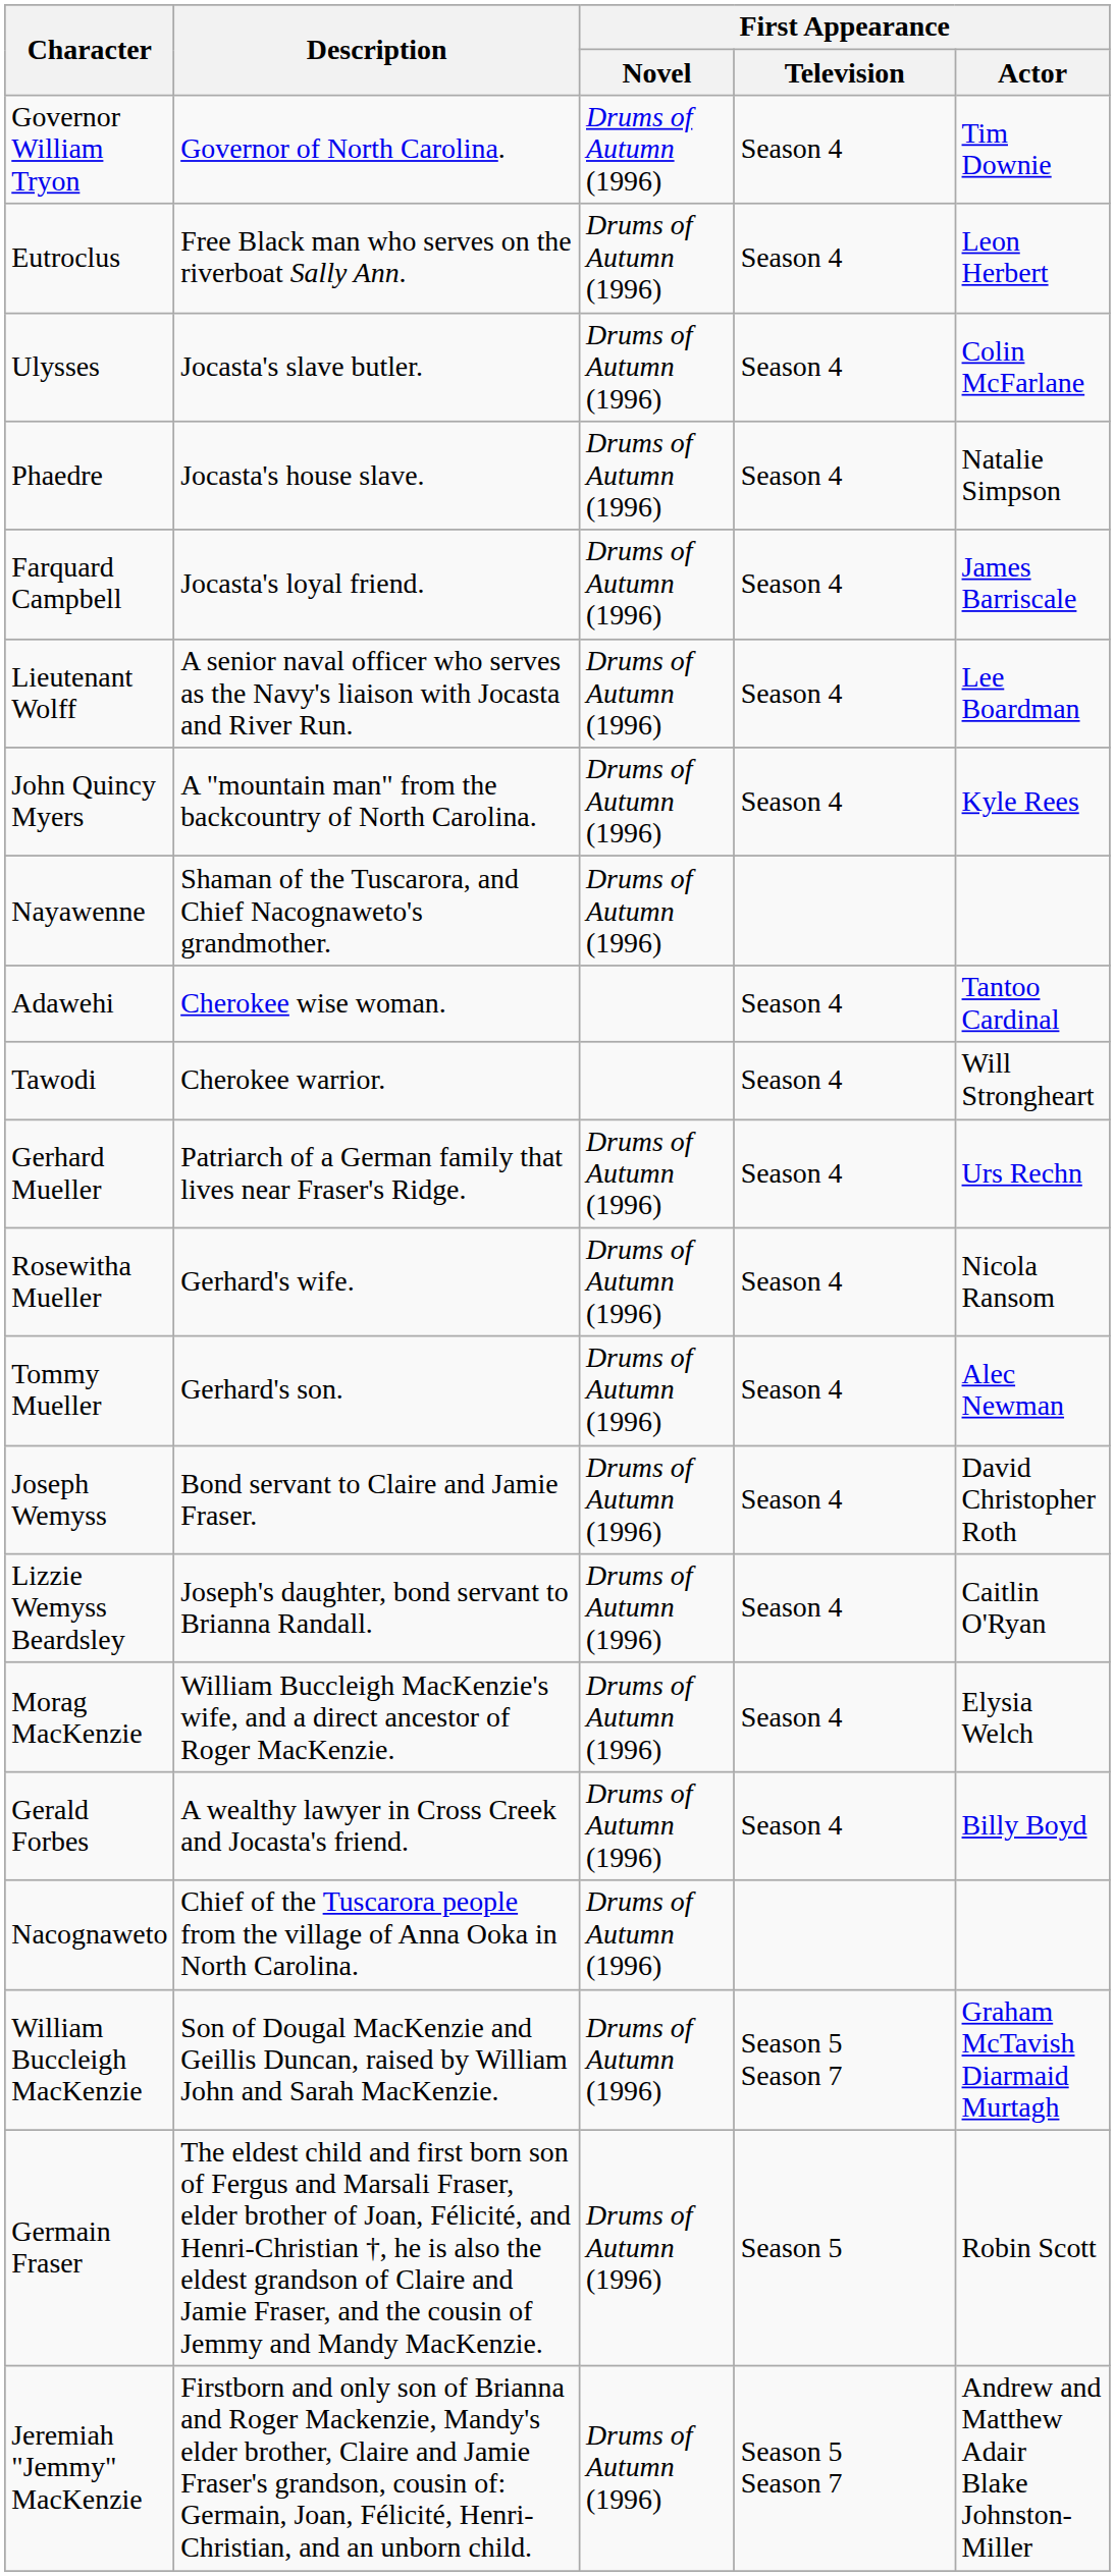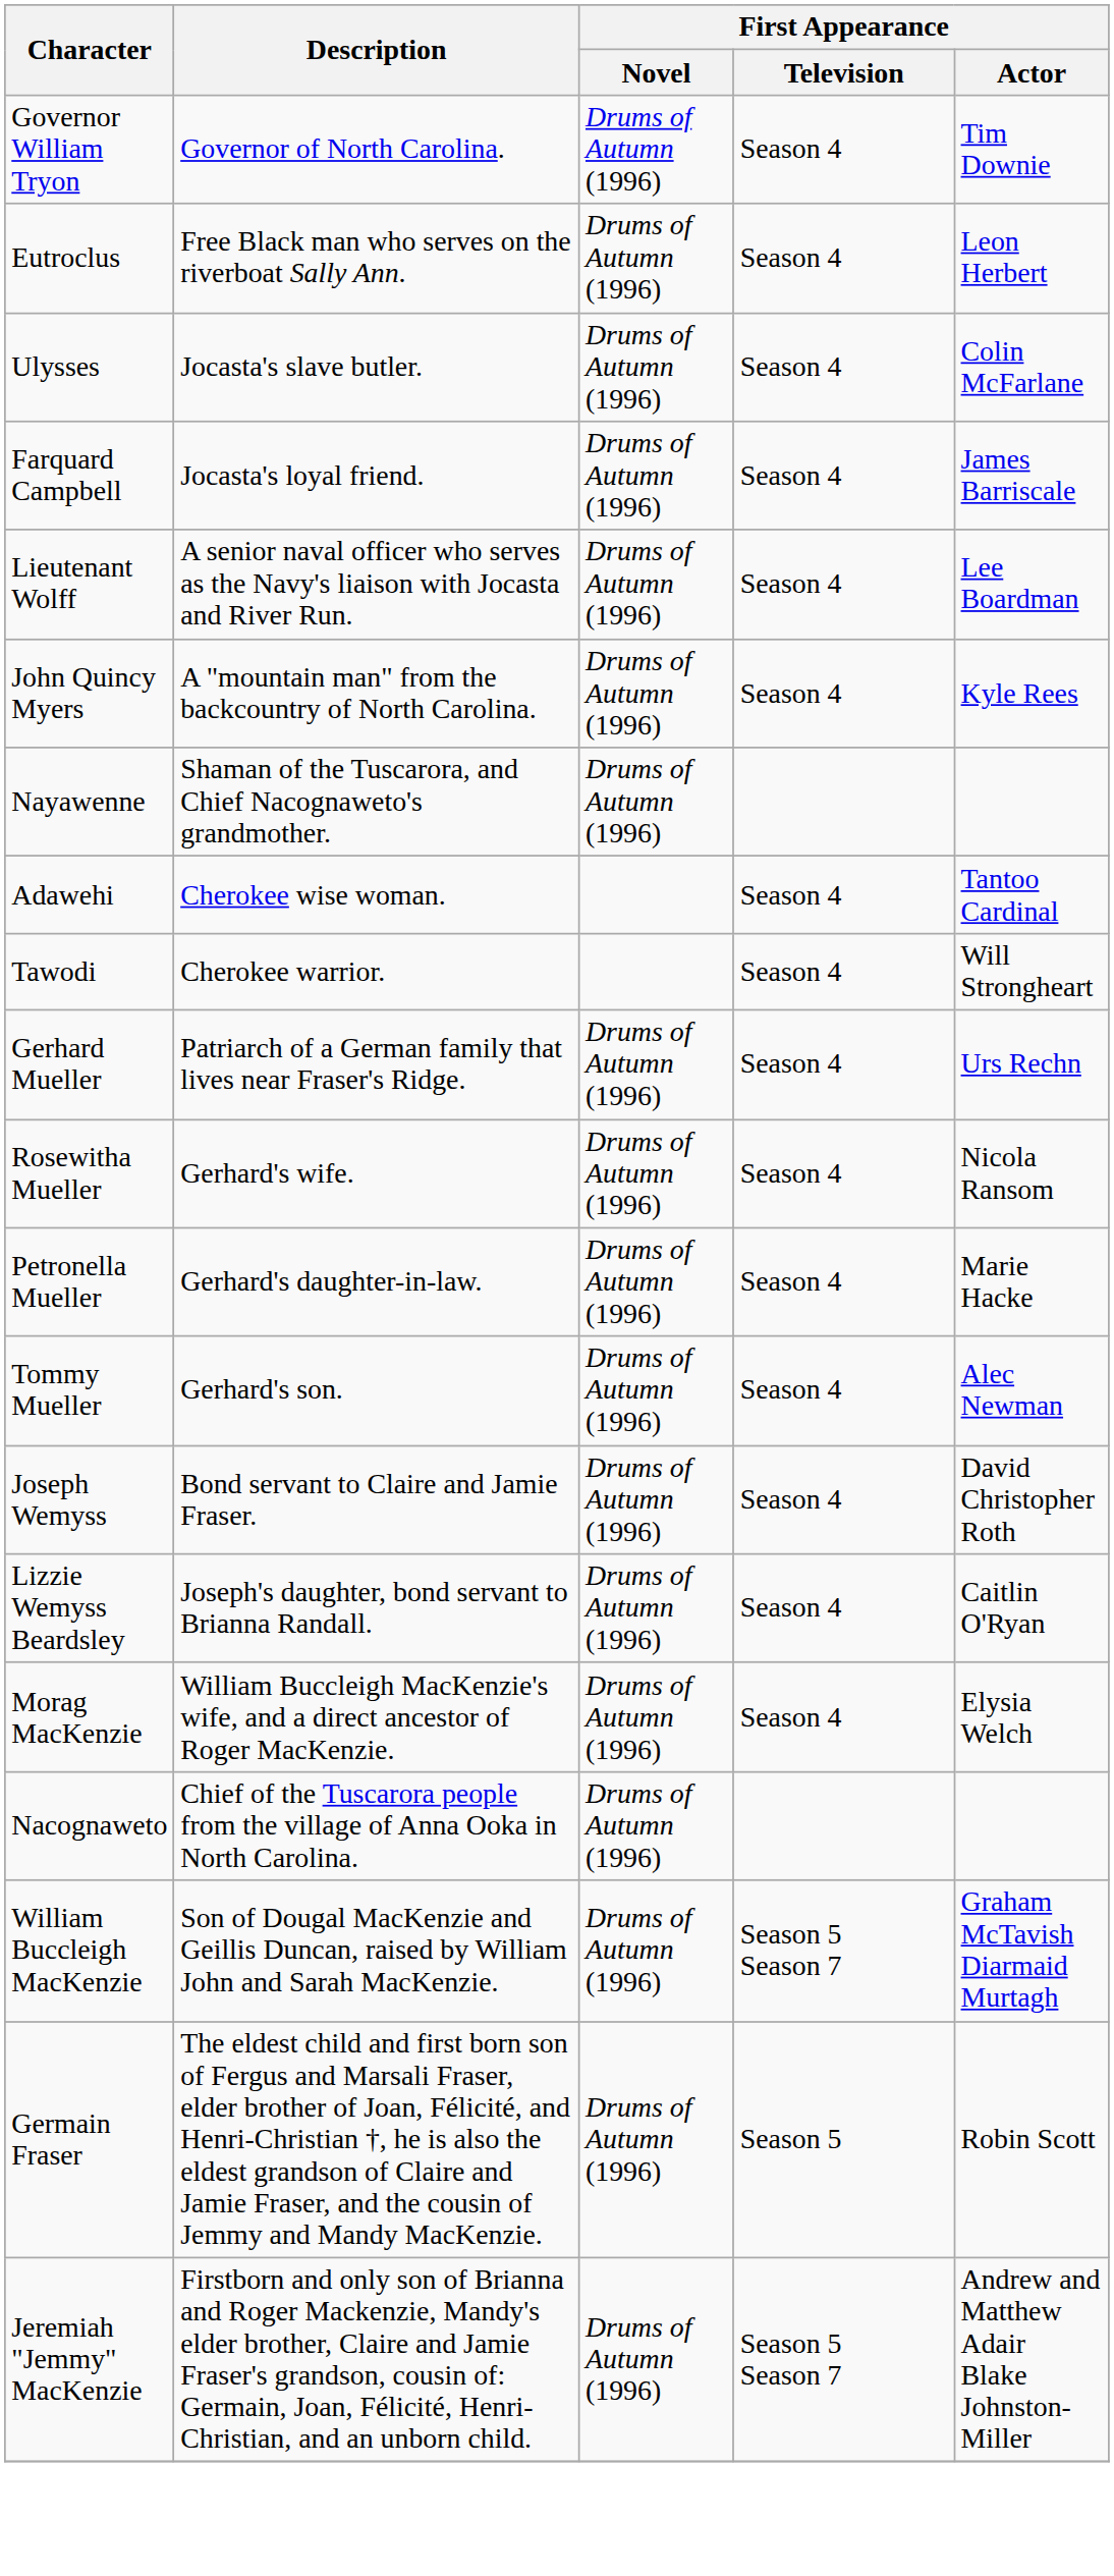 <table class="wikitable plainrowheaders" width="100%">
 <tr>
 <th rowspan="2" style="width:15%;">Character</th>
 <th rowspan="2" class="unsortable">Description</th>
 <th colspan="3">First Appearance</th>
 </tr>
 <tr>
 <th style="width:14%;">Novel</th>
 <th style="width:20%;">Television</th>
 <th style="width:14%;">Actor</th>
 </tr>
 <tr>
 <td>Governor <a href='#'>William Tryon</a></td>
 <td><a href='#'>Governor of North Carolina</a>.</td>
 <td><em><a href='#'>Drums of Autumn</a></em> (1996)</td>
 <td>Season 4 </td>
 <td><a href='#'>Tim Downie</a></td>
 </tr>
 <tr>
 <td>Eutroclus</td>
 <td>Free Black man who serves on the riverboat <em>Sally Ann</em>.</td>
 <td><em>Drums of Autumn</em> (1996)</td>
 <td>Season 4 </td>
 <td><a href='#'>Leon Herbert</a></td>
 </tr>
 <tr>
 <td>Ulysses</td>
 <td>Jocasta's slave butler.</td>
 <td><em>Drums of Autumn</em> (1996)</td>
 <td>Season 4 </td>
 <td><a href='#'>Colin McFarlane</a></td>
-</tr>
-<tr>
-<td>Phaedre</td>
-<td>Jocasta's house slave.</td>
-<td><em>Drums of Autumn</em> (1996)</td>
-<td>Season 4 </td>
-<td>Natalie Simpson</td>
 </tr>
 <tr>
 <td>Farquard Campbell</td>
 <td>Jocasta's loyal friend.</td>
 <td><em>Drums of Autumn</em> (1996)</td>
 <td>Season 4 </td>
 <td><a href='#'>James Barriscale</a></td>
 </tr>
 <tr>
 <td>Lieutenant Wolff</td>
 <td>A senior naval officer who serves as the Navy's liaison with Jocasta and River Run.</td>
 <td><em>Drums of Autumn</em> (1996)</td>
 <td>Season 4 </td>
 <td><a href='#'>Lee Boardman</a></td>
 </tr>
 <tr>
 <td>John Quincy Myers</td>
 <td>A "mountain man" from the backcountry of North Carolina.</td>
 <td><em>Drums of Autumn</em> (1996)</td>
 <td>Season 4 </td>
 <td><a href='#'>Kyle Rees</a></td>
 </tr>
 <tr>
 <td>Nayawenne</td>
 <td>Shaman of the Tuscarora, and Chief Nacognaweto's grandmother.</td>
 <td><em>Drums of Autumn</em> (1996)</td>
 <td></td>
 <td></td>
 </tr>
 <tr>
 <td>Adawehi</td>
 <td><a href='#'>Cherokee</a> wise woman.</td>
 <td></td>
 <td>Season 4 </td>
 <td><a href='#'>Tantoo Cardinal</a></td>
 </tr>
 <tr>
 <td>Tawodi</td>
 <td>Cherokee warrior.</td>
 <td></td>
 <td>Season 4 </td>
 <td>Will Strongheart</td>
 </tr>
 <tr>
 <td>Gerhard Mueller</td>
 <td>Patriarch of a German family that lives near Fraser's Ridge.</td>
 <td><em>Drums of Autumn</em> (1996)</td>
 <td>Season 4 </td>
 <td><a href='#'>Urs Rechn</a></td>
 </tr>
 <tr>
 <td>Rosewitha Mueller</td>
 <td>Gerhard's wife.</td>
 <td><em>Drums of Autumn</em> (1996)</td>
 <td>Season 4 </td>
 <td>Nicola Ransom</td>
 </tr>
 <tr>
+<td>Petronella Mueller</td>
+<td>Gerhard's daughter-in-law.</td>
+<td><em>Drums of Autumn</em> (1996)</td>
+<td>Season 4 </td>
+<td>Marie Hacke</td>
+</tr>
+<tr>
 <td>Tommy Mueller</td>
 <td>Gerhard's son.</td>
 <td><em>Drums of Autumn</em> (1996)</td>
 <td>Season 4 </td>
 <td><a href='#'>Alec Newman</a></td>
 </tr>
 <tr>
 <td>Joseph Wemyss</td>
 <td>Bond servant to Claire and Jamie Fraser.</td>
 <td><em>Drums of Autumn</em> (1996)</td>
 <td>Season 4 </td>
 <td>David Christopher Roth</td>
 </tr>
 <tr>
 <td>Lizzie Wemyss Beardsley</td>
 <td>Joseph's daughter, bond servant to Brianna Randall.</td>
 <td><em>Drums of Autumn</em> (1996)</td>
 <td>Season 4 </td>
 <td>Caitlin O'Ryan</td>
 </tr>
 <tr>
 <td>Morag MacKenzie</td>
 <td>William Buccleigh MacKenzie's wife, and a direct ancestor of Roger MacKenzie.</td>
 <td><em>Drums of Autumn</em> (1996)</td>
 <td>Season 4 </td>
 <td>Elysia Welch</td>
-</tr>
-<tr>
-<td>Gerald Forbes</td>
-<td>A wealthy lawyer in Cross Creek and Jocasta's friend.</td>
-<td><em>Drums of Autumn</em> (1996)</td>
-<td>Season 4 </td>
-<td><a href='#'>Billy Boyd</a></td>
 </tr>
 <tr>
 <td>Nacognaweto</td>
 <td>Chief of the <a href='#'>Tuscarora people</a> from the village of Anna Ooka in North Carolina.</td>
 <td><em>Drums of Autumn</em> (1996)</td>
 <td></td>
 <td></td>
 </tr>
 <tr>
 <td>William Buccleigh MacKenzie</td>
 <td>Son of Dougal MacKenzie and Geillis Duncan, raised by William John and Sarah MacKenzie.</td>
 <td><em>Drums of Autumn</em> (1996)</td>
 <td>Season 5 <br>Season 7 </td>
 <td><a href='#'>Graham McTavish</a><br><a href='#'>Diarmaid Murtagh</a></td>
 </tr>
 <tr>
 <td>Germain Fraser</td>
 <td>The eldest child and first born son of Fergus and Marsali Fraser, elder brother of Joan, Félicité, and Henri-Christian †, he is also the eldest grandson of Claire and Jamie Fraser, and the cousin of Jemmy and Mandy MacKenzie.</td>
 <td><em>Drums of Autumn</em> (1996)</td>
 <td>Season 5 </td>
 <td>Robin Scott</td>
 </tr>
 <tr>
 <td>Jeremiah "Jemmy" MacKenzie</td>
 <td>Firstborn and only son of Brianna and Roger Mackenzie, Mandy's elder brother, Claire and Jamie Fraser's grandson, cousin of: Germain, Joan, Félicité, Henri-Christian, and an unborn child.</td>
 <td><em>Drums of Autumn</em> (1996)</td>
 <td>Season 5 <br>Season 7 </td>
 <td>Andrew and Matthew Adair<br>Blake Johnston-Miller</td>
 </tr>
 <tr>
 </tr>
 </table>
